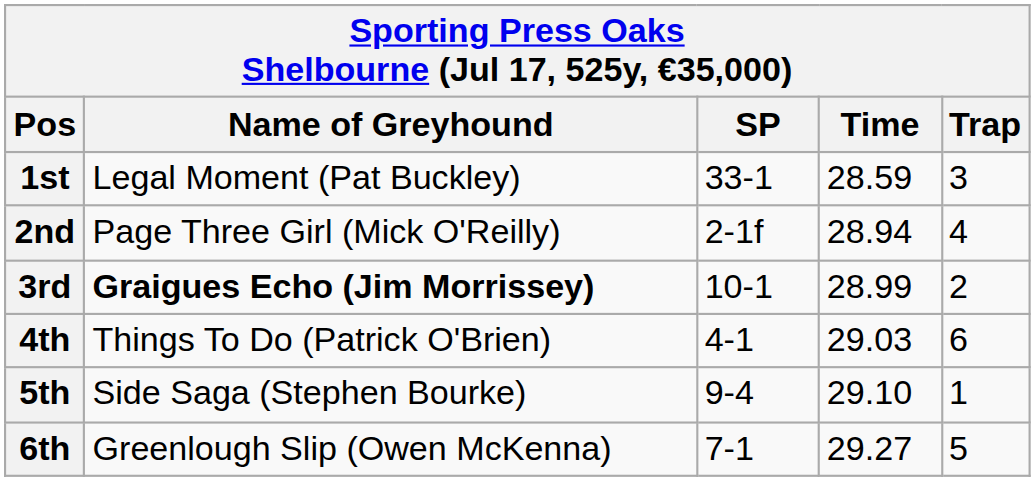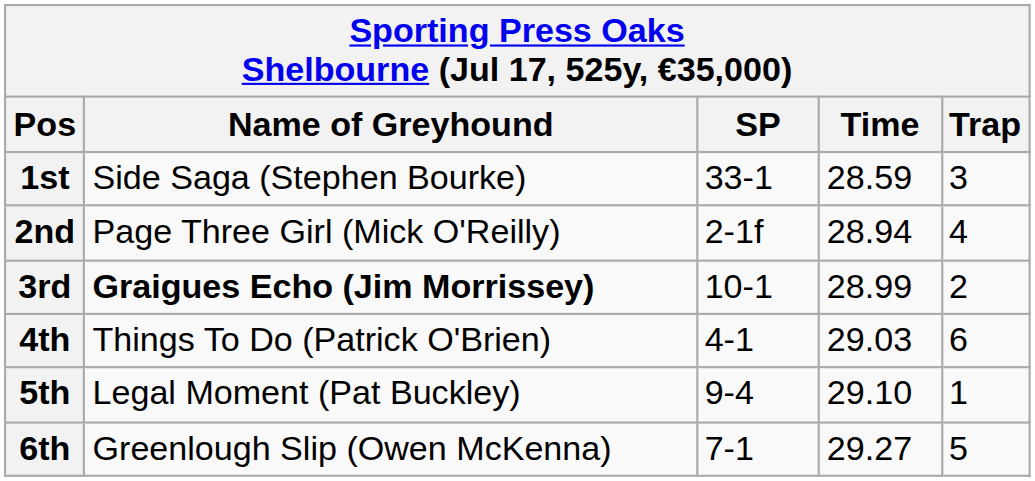 <table class="wikitable">
 <tr>
 <th colspan="6"><a href='#'>Sporting Press Oaks</a><br> <a href='#'>Shelbourne</a> (Jul 17, 525y, €35,000)</th>
 </tr>
 <tr>
 <th width=30>Pos</th>
 <th width=280>Name of Greyhound</th>
 <th width=50>SP</th>
 <th width=50>Time</th>
 <th width=30>Trap</th>
 </tr>
 <tr>
 <th>1st</th>
-<td>Legal Moment (Pat Buckley)</td>
+<td>Side Saga (Stephen Bourke)</td>
 <td>33-1</td>
 <td>28.59</td>
 <td>3</td>
 </tr>
 <tr>
 <th>2nd</th>
 <td>Page Three Girl (Mick O'Reilly)</td>
 <td>2-1f</td>
 <td>28.94</td>
 <td>4</td>
 </tr>
 <tr>
 <th>3rd</th>
 <td><strong>Graigues Echo (Jim Morrissey)</strong></td>
 <td>10-1</td>
 <td>28.99</td>
 <td>2</td>
 </tr>
 <tr>
 <th>4th</th>
 <td>Things To Do (Patrick O'Brien)</td>
 <td>4-1</td>
 <td>29.03</td>
 <td>6</td>
 </tr>
 <tr>
 <th>5th</th>
-<td>Side Saga (Stephen Bourke)</td>
+<td>Legal Moment (Pat Buckley)</td>
 <td>9-4</td>
 <td>29.10</td>
 <td>1</td>
 </tr>
 <tr>
 <th>6th</th>
 <td>Greenlough Slip (Owen McKenna)</td>
 <td>7-1</td>
 <td>29.27</td>
 <td>5</td>
 </tr>
 </table>
